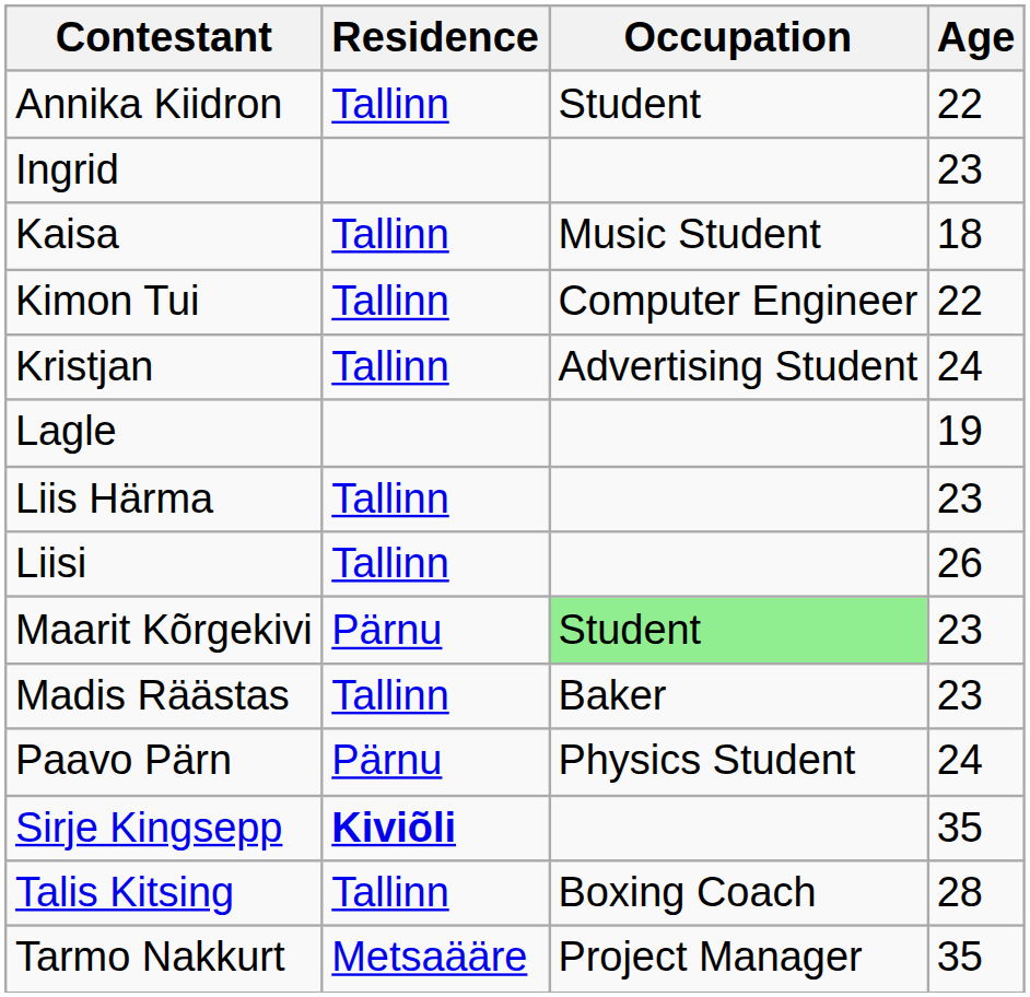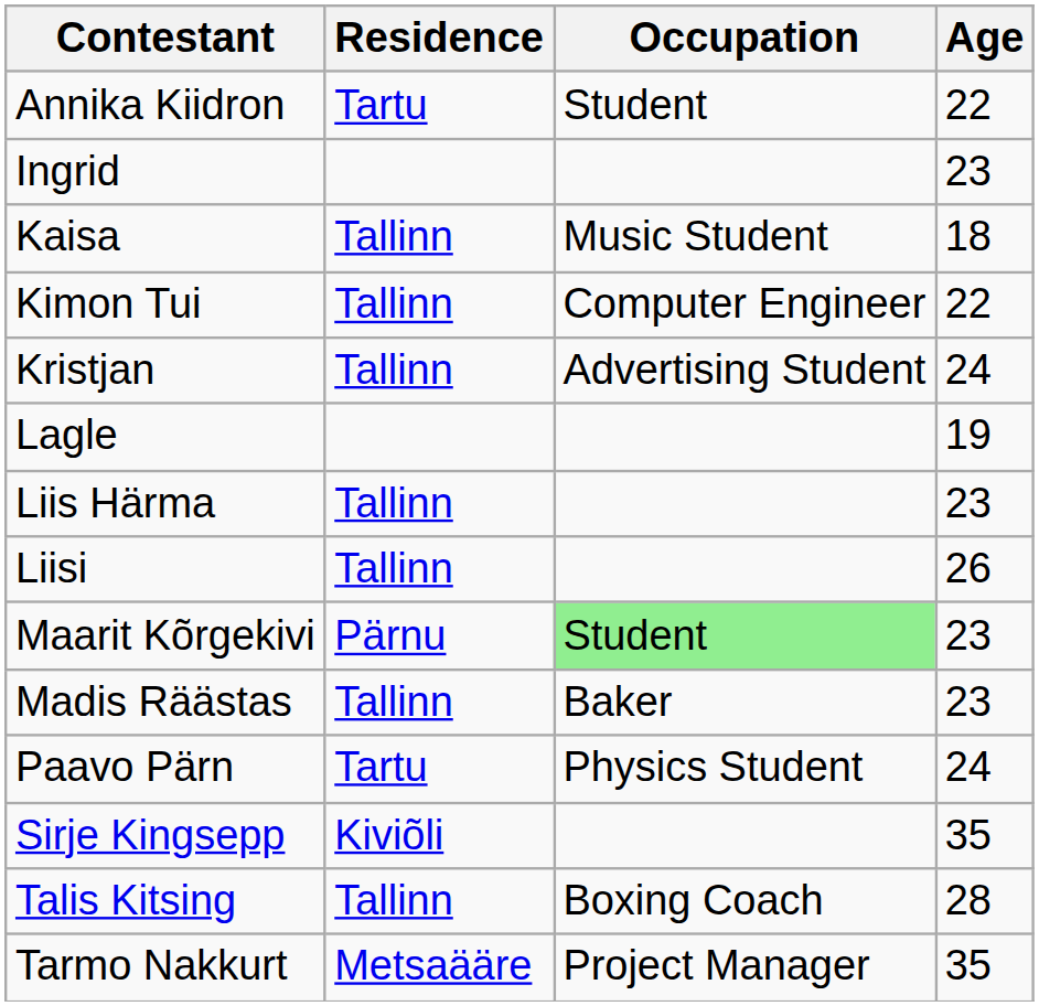 <table class="wikitable sortable">
 <tr>
 <th>Contestant</th>
 <th>Residence</th>
 <th>Occupation</th>
 <th>Age</th>
 </tr>
 <tr>
 <td>Annika Kiidron</td>
-<td><a href='#'>Tallinn</a></td>
+<td><a href='#'>Tartu</a></td>
 <td>Student</td>
 <td>22</td>
 </tr>
 <tr>
 <td>Ingrid</td>
 <td></td>
 <td></td>
 <td>23</td>
 </tr>
 <tr>
 <td>Kaisa</td>
 <td><a href='#'>Tallinn</a></td>
 <td>Music Student</td>
 <td>18</td>
 </tr>
 <tr>
 <td>Kimon Tui</td>
 <td><a href='#'>Tallinn</a></td>
 <td>Computer Engineer</td>
 <td>22</td>
 </tr>
 <tr>
 <td>Kristjan</td>
 <td><a href='#'>Tallinn</a></td>
 <td>Advertising Student</td>
 <td>24</td>
 </tr>
 <tr>
 <td>Lagle</td>
 <td></td>
 <td></td>
 <td>19</td>
 </tr>
 <tr>
 <td>Liis Härma</td>
 <td><a href='#'>Tallinn</a></td>
 <td></td>
 <td>23</td>
 </tr>
 <tr>
 <td>Liisi</td>
 <td><a href='#'>Tallinn</a></td>
 <td></td>
 <td>26</td>
 </tr>
 <tr>
 <td>Maarit Kõrgekivi</td>
 <td><a href='#'>Pärnu</a></td>
 <td style="background: lightgreen;">Student</td>
 <td>23</td>
 </tr>
 <tr>
 <td>Madis Räästas</td>
 <td><a href='#'>Tallinn</a></td>
 <td>Baker</td>
 <td>23</td>
 </tr>
 <tr>
 <td>Paavo Pärn</td>
-<td><a href='#'>Pärnu</a></td>
+<td><a href='#'>Tartu</a></td>
 <td>Physics Student</td>
 <td>24</td>
 </tr>
 <tr>
 <td><a href='#'>Sirje Kingsepp</a></td>
-<td><strong><a href='#'>Kiviõli</a></strong></td>
+<td><a href='#'>Kiviõli</a></td>
 <td></td>
 <td>35</td>
 </tr>
 <tr>
 <td><a href='#'>Talis Kitsing</a></td>
 <td><a href='#'>Tallinn</a></td>
 <td>Boxing Coach</td>
 <td>28</td>
 </tr>
 <tr>
 <td>Tarmo Nakkurt</td>
 <td><a href='#'>Metsaääre</a></td>
 <td>Project Manager</td>
 <td>35</td>
 </tr>
 <tr>
 </tr>
 </table>
